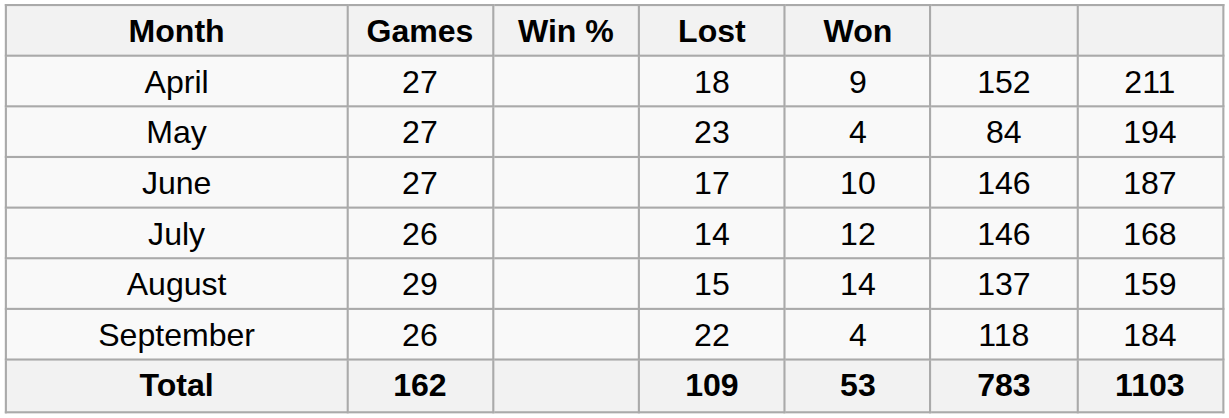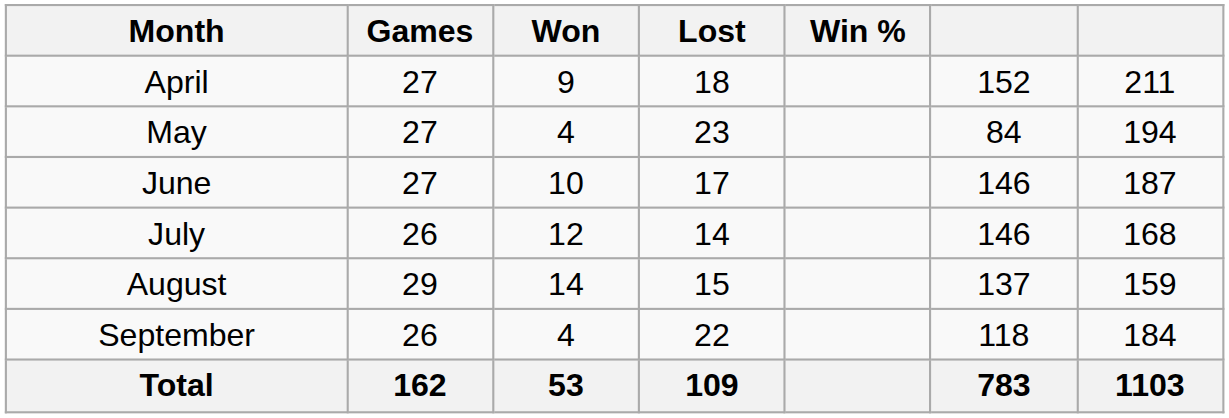 <table class="wikitable" style="font-size:95%; text-align:center; width:38em;margin: 0.5em auto;">
 <tr>
 <th width="28%">Month</th>
 <th width="12%">Games</th>
+<th width="12%">Won</th>
+<th width="12%">Lost</th>
 <th width="12%">Win %</th>
-<th width="12%">Lost</th>
-<th width="12%">Won</th>
 <th width="12%"></th>
 <th width="12%"></th>
 </tr>
 <tr>
 <td>April</td>
 <td>27</td>
+<td>9</td>
+<td>18</td>
 <td></td>
-<td>18</td>
-<td>9</td>
 <td>152</td>
 <td>211</td>
 </tr>
 <tr>
 <td>May</td>
 <td>27</td>
+<td>4</td>
+<td>23</td>
 <td></td>
-<td>23</td>
-<td>4</td>
 <td>84</td>
 <td>194</td>
 </tr>
 <tr>
 <td>June</td>
 <td>27</td>
+<td>10</td>
+<td>17</td>
 <td></td>
-<td>17</td>
-<td>10</td>
 <td>146</td>
 <td>187</td>
 </tr>
 <tr>
 <td>July</td>
 <td>26</td>
+<td>12</td>
+<td>14</td>
 <td></td>
-<td>14</td>
-<td>12</td>
 <td>146</td>
 <td>168</td>
 </tr>
 <tr>
 <td>August</td>
 <td>29</td>
+<td>14</td>
+<td>15</td>
 <td></td>
-<td>15</td>
-<td>14</td>
 <td>137</td>
 <td>159</td>
 </tr>
 <tr>
 <td>September</td>
 <td>26</td>
+<td>4</td>
+<td>22</td>
 <td></td>
-<td>22</td>
-<td>4</td>
 <td>118</td>
 <td>184</td>
 </tr>
 <tr>
 <th>Total</th>
 <th>162</th>
+<th>53</th>
+<th>109</th>
 <th></th>
-<th>109</th>
-<th>53</th>
 <th>783</th>
 <th>1103</th>
 </tr>
 </table>
